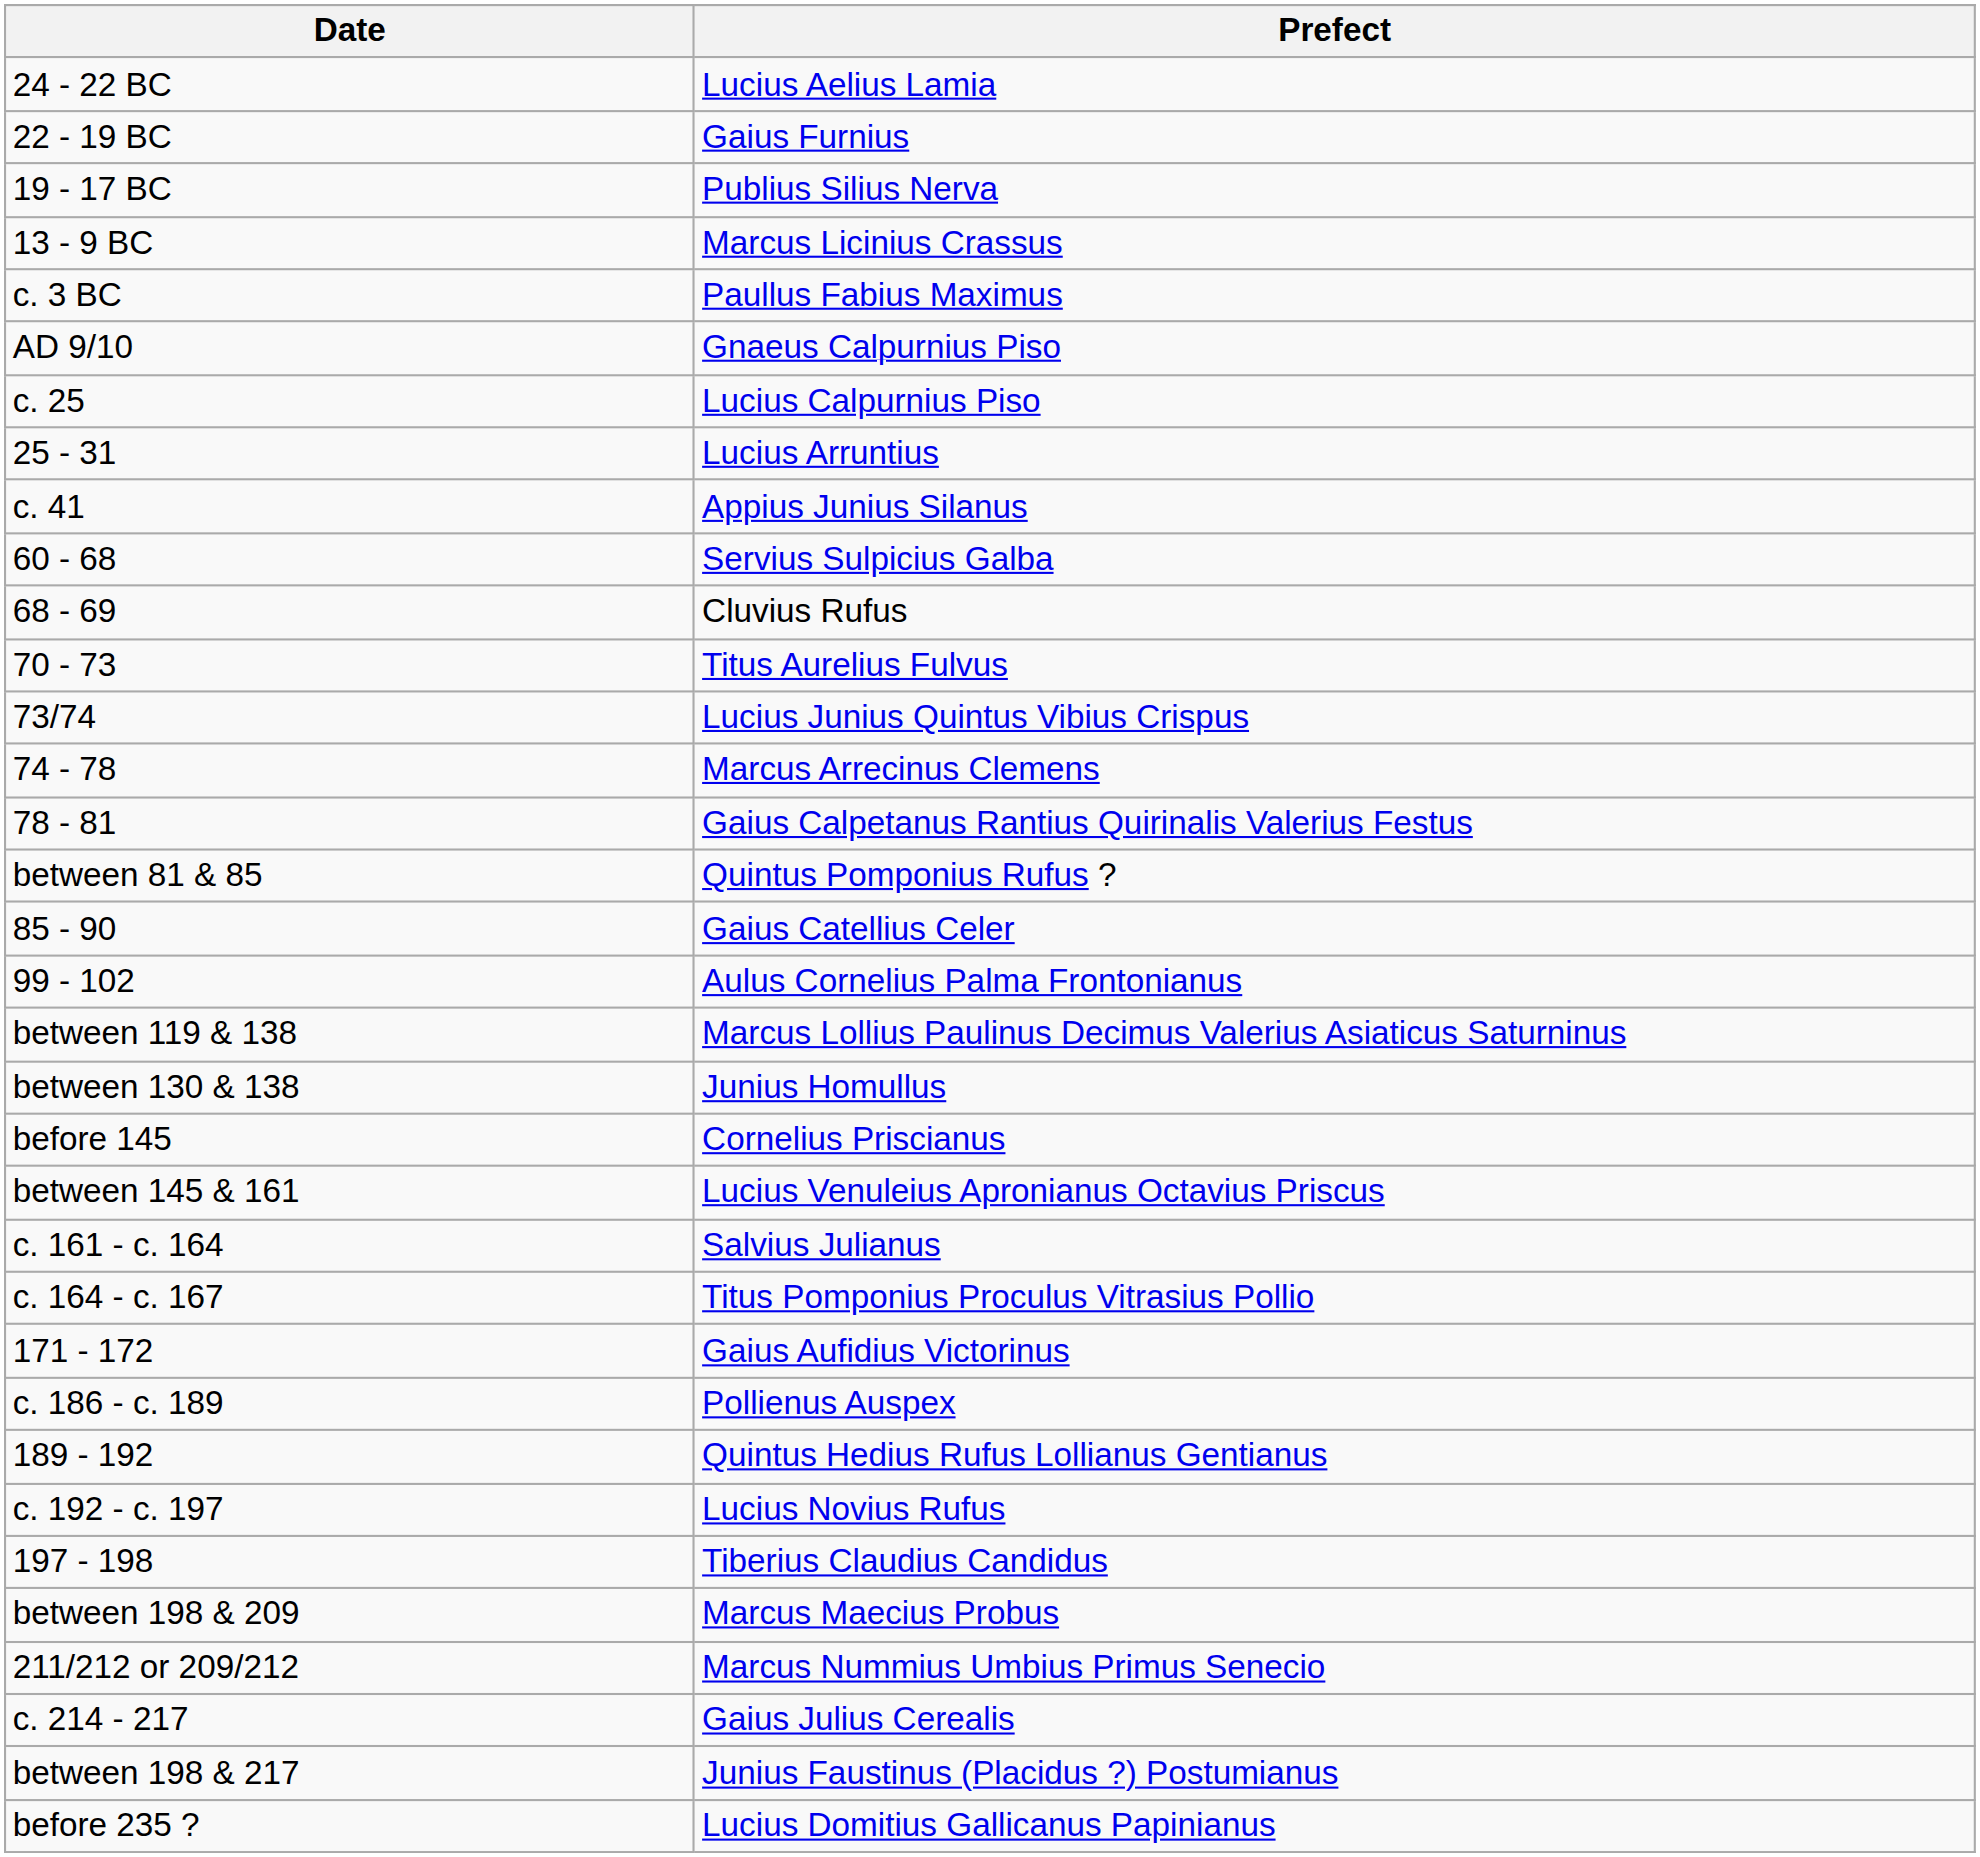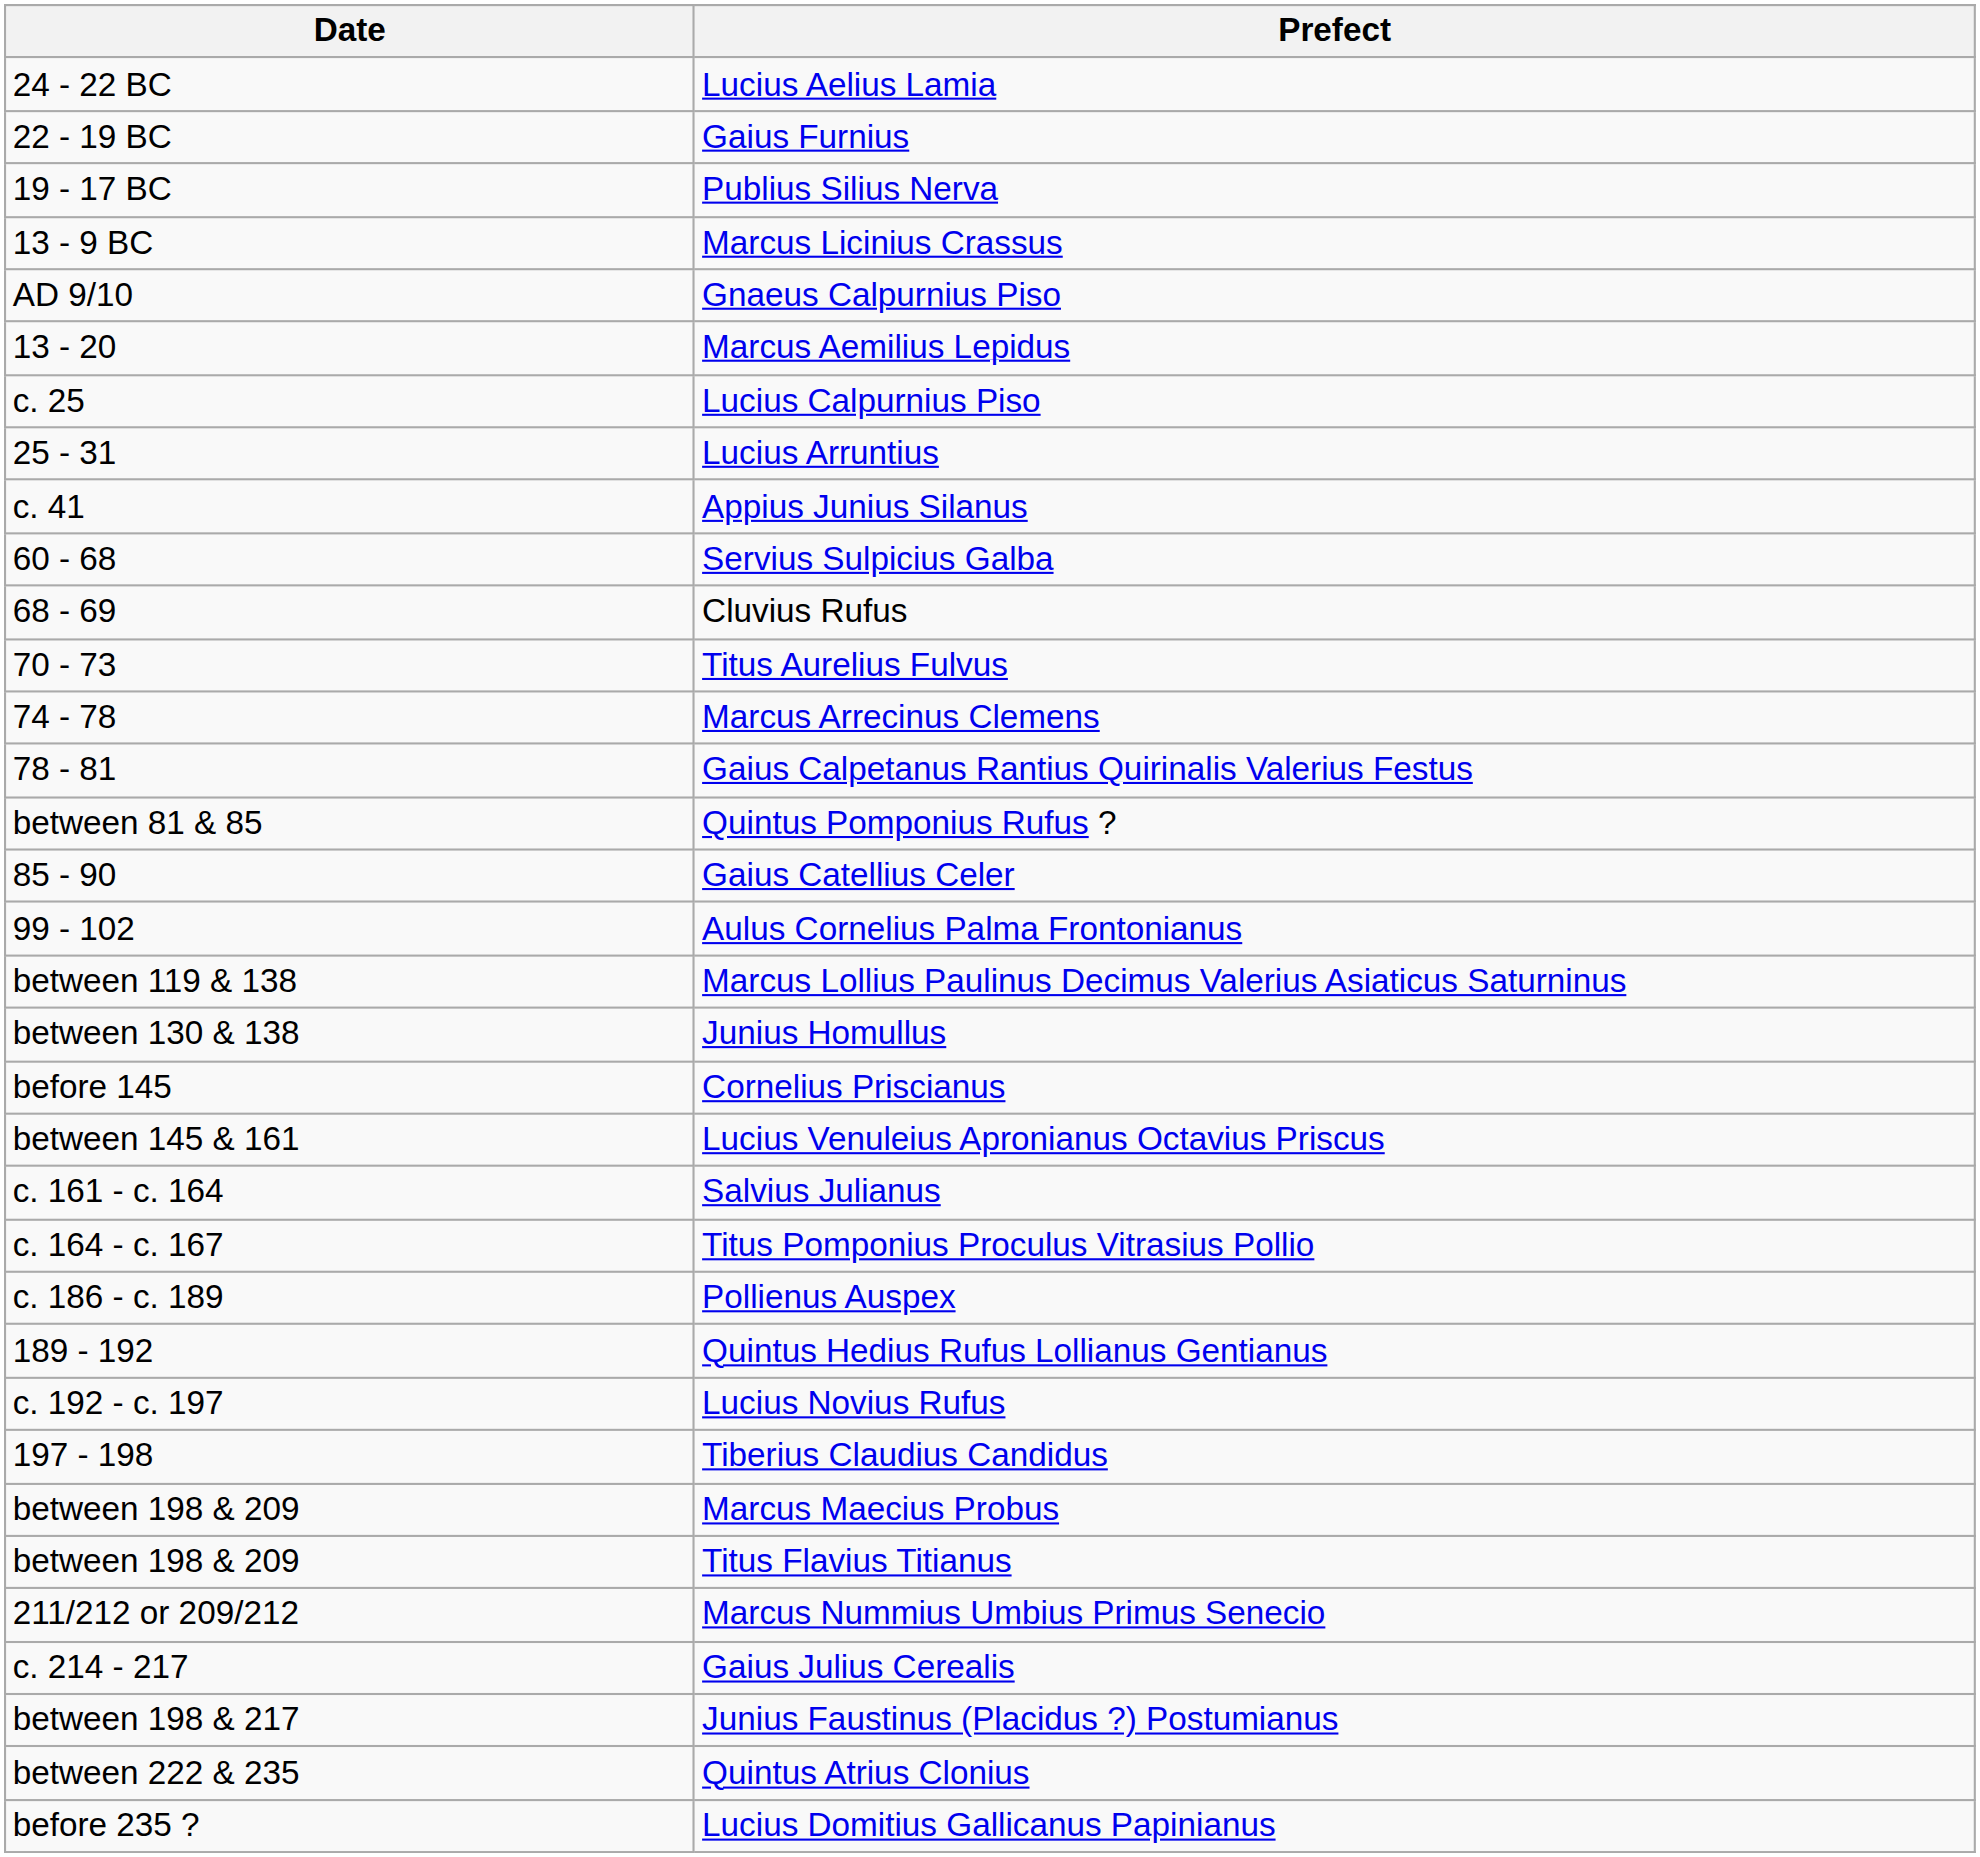 <table class="wikitable"  width="75%">
 <tr bgcolor="#FFDEAD">
 </tr>
 <tr>
 <th width="35%">Date</th>
 <th width="65%">Prefect</th>
 </tr>
 <tr>
 <td>24 - 22 BC</td>
 <td><a href='#'>Lucius Aelius Lamia</a></td>
 </tr>
 <tr>
 <td>22 - 19 BC</td>
 <td><a href='#'>Gaius Furnius</a></td>
 </tr>
 <tr>
 <td>19 - 17 BC</td>
 <td><a href='#'>Publius Silius Nerva</a></td>
 </tr>
 <tr>
 <td>13 - 9 BC</td>
 <td><a href='#'>Marcus Licinius Crassus</a></td>
 </tr>
 <tr>
-<td>c. 3 BC</td>
-<td><a href='#'>Paullus Fabius Maximus</a></td>
+<td>AD 9/10</td>
+<td><a href='#'>Gnaeus Calpurnius Piso</a></td>
 </tr>
 <tr>
-<td>AD 9/10</td>
-<td><a href='#'>Gnaeus Calpurnius Piso</a></td>
+<td>13 - 20</td>
+<td><a href='#'>Marcus Aemilius Lepidus</a></td>
 </tr>
 <tr>
 <td>c. 25</td>
 <td><a href='#'>Lucius Calpurnius Piso</a></td>
 </tr>
 <tr>
 <td>25 - 31</td>
 <td><a href='#'>Lucius Arruntius</a></td>
 </tr>
 <tr>
 <td>c. 41</td>
 <td><a href='#'>Appius Junius Silanus</a></td>
 </tr>
 <tr>
 <td>60 - 68</td>
 <td><a href='#'>Servius Sulpicius Galba</a></td>
 </tr>
 <tr>
 <td>68 - 69</td>
 <td>Cluvius Rufus</td>
 </tr>
 <tr>
 <td>70 - 73</td>
 <td><a href='#'>Titus Aurelius Fulvus</a></td>
-</tr>
-<tr>
-<td>73/74</td>
-<td><a href='#'>Lucius Junius Quintus Vibius Crispus</a></td>
 </tr>
 <tr>
 <td>74 - 78</td>
 <td><a href='#'>Marcus Arrecinus Clemens</a></td>
 </tr>
 <tr>
 <td>78 - 81</td>
 <td><a href='#'>Gaius Calpetanus Rantius Quirinalis Valerius Festus</a></td>
 </tr>
 <tr>
 <td>between 81 & 85</td>
 <td><a href='#'>Quintus Pomponius Rufus</a> ?</td>
 </tr>
 <tr>
 <td>85 - 90</td>
 <td><a href='#'>Gaius Catellius Celer</a></td>
 </tr>
 <tr>
 <td>99 - 102</td>
 <td><a href='#'>Aulus Cornelius Palma Frontonianus</a></td>
 </tr>
 <tr>
 <td>between 119 & 138</td>
 <td><a href='#'>Marcus Lollius Paulinus Decimus Valerius Asiaticus Saturninus</a></td>
 </tr>
 <tr>
 <td>between 130 & 138</td>
 <td><a href='#'>Junius Homullus</a></td>
 </tr>
 <tr>
 <td>before 145</td>
 <td><a href='#'>Cornelius Priscianus</a></td>
 </tr>
 <tr>
 <td>between 145 & 161</td>
 <td><a href='#'>Lucius Venuleius Apronianus Octavius Priscus</a></td>
 </tr>
 <tr>
 <td>c. 161 - c. 164</td>
 <td><a href='#'>Salvius Julianus</a></td>
 </tr>
 <tr>
 <td>c. 164 - c. 167</td>
 <td><a href='#'>Titus Pomponius Proculus Vitrasius Pollio</a></td>
 </tr>
 <tr>
-<td>171 - 172</td>
-<td><a href='#'>Gaius Aufidius Victorinus</a></td>
-</tr>
-<tr>
 <td>c. 186 - c. 189</td>
 <td><a href='#'>Pollienus Auspex</a></td>
 </tr>
 <tr>
 <td>189 - 192</td>
 <td><a href='#'>Quintus Hedius Rufus Lollianus Gentianus</a></td>
 </tr>
 <tr>
 <td>c. 192 - c. 197</td>
 <td><a href='#'>Lucius Novius Rufus</a></td>
 </tr>
 <tr>
 <td>197 - 198</td>
 <td><a href='#'>Tiberius Claudius Candidus</a></td>
 </tr>
 <tr>
 <td>between 198 & 209</td>
 <td><a href='#'>Marcus Maecius Probus</a></td>
 </tr>
 <tr>
+<td>between 198 & 209</td>
+<td><a href='#'>Titus Flavius Titianus</a></td>
+</tr>
+<tr>
 <td>211/212 or 209/212</td>
 <td><a href='#'>Marcus Nummius Umbius Primus Senecio</a></td>
 </tr>
 <tr>
 <td>c. 214 - 217</td>
 <td><a href='#'>Gaius Julius Cerealis</a></td>
 </tr>
 <tr>
 <td>between 198 & 217</td>
 <td><a href='#'>Junius Faustinus (Placidus ?) Postumianus</a></td>
 </tr>
 <tr>
+<td>between 222 & 235</td>
+<td><a href='#'>Quintus Atrius Clonius</a></td>
+</tr>
+<tr>
 <td>before 235 ?</td>
 <td><a href='#'>Lucius Domitius Gallicanus Papinianus</a></td>
 </tr>
 </table>
